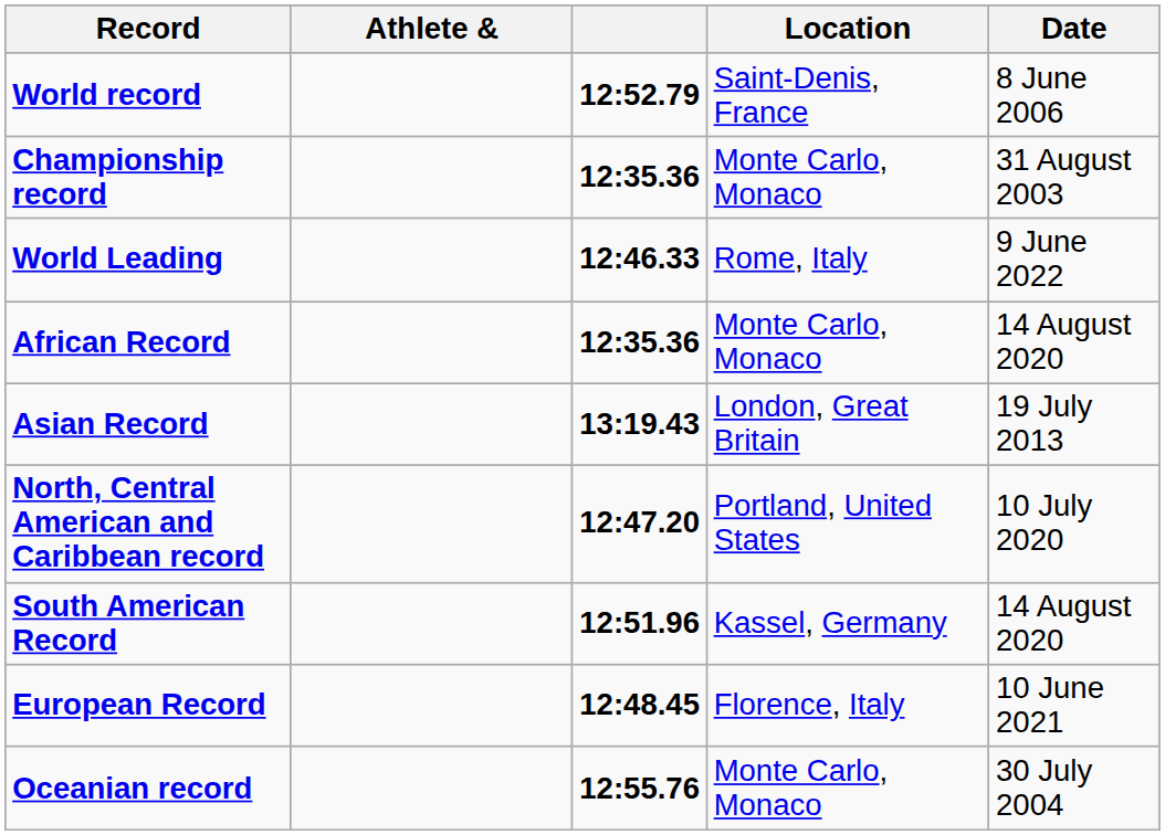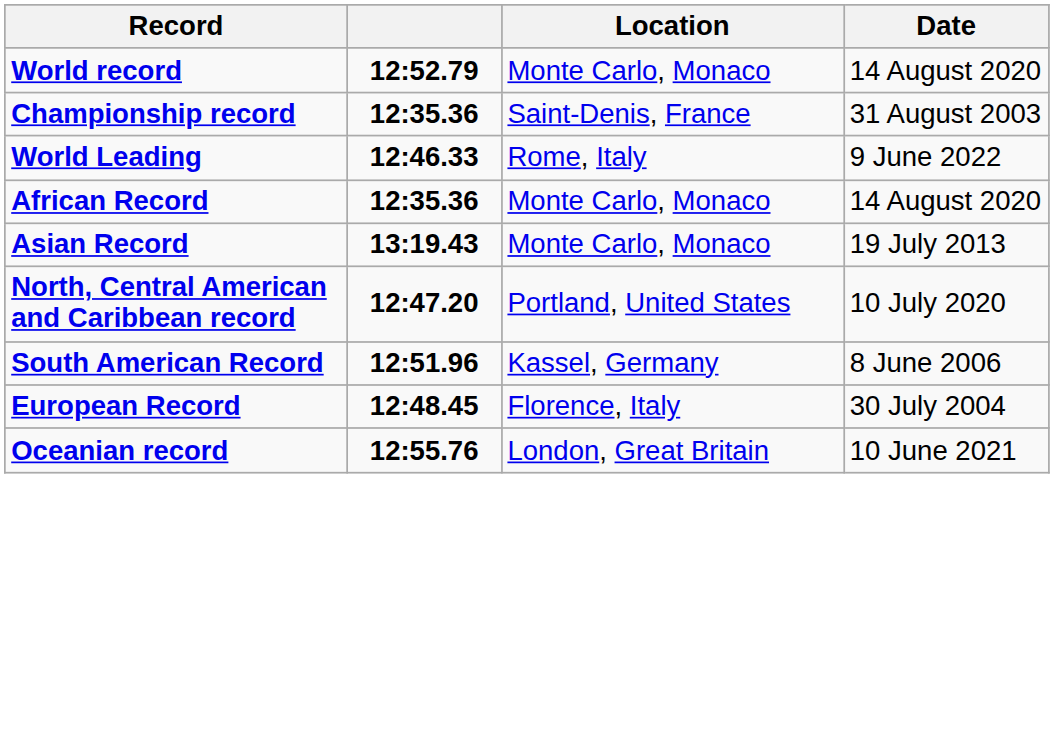 <table class="wikitable">
 <tr>
 <th width=25% align=center>Record</th>
-<th width=25% align=center>Athlete & </th>
 <th width=10% align=center></th>
 <th width=25% align=center>Location</th>
 <th width=15% align=center>Date</th>
 </tr>
 <tr>
 <td><strong><a href='#'>World record</a></strong></td>
-<td></td>
 <td align=center><strong>12:52.79</strong></td>
-<td><a href='#'>Saint-Denis</a>, <a href='#'>France</a></td>
-<td>8 June 2006</td>
+<td><a href='#'>Monte Carlo</a>, <a href='#'>Monaco</a></td>
+<td>14 August 2020</td>
 </tr>
 <tr>
 <td><strong><a href='#'>Championship record</a></strong></td>
-<td></td>
 <td align=center><strong>12:35.36</strong></td>
-<td><a href='#'>Monte Carlo</a>, <a href='#'>Monaco</a></td>
+<td><a href='#'>Saint-Denis</a>, <a href='#'>France</a></td>
 <td>31 August 2003</td>
 </tr>
 <tr>
 <td><strong><a href='#'>World Leading</a></strong></td>
-<td></td>
 <td align=center><strong>12:46.33</strong></td>
 <td><a href='#'>Rome</a>, <a href='#'>Italy</a></td>
 <td>9 June 2022</td>
 </tr>
 <tr>
 <td><strong><a href='#'>African Record</a></strong></td>
-<td></td>
 <td align=center><strong>12:35.36</strong></td>
 <td><a href='#'>Monte Carlo</a>, <a href='#'>Monaco</a></td>
 <td>14 August 2020</td>
 </tr>
 <tr>
 <td><strong><a href='#'>Asian Record</a></strong></td>
-<td></td>
 <td align=center><strong>13:19.43</strong></td>
-<td><a href='#'>London</a>, <a href='#'>Great Britain</a></td>
+<td><a href='#'>Monte Carlo</a>, <a href='#'>Monaco</a></td>
 <td>19 July 2013</td>
 </tr>
 <tr>
 <td><strong><a href='#'>North, Central American and Caribbean record</a></strong></td>
-<td></td>
 <td align=center><strong>12:47.20</strong></td>
 <td><a href='#'>Portland</a>, <a href='#'>United States</a></td>
 <td>10 July 2020</td>
 </tr>
 <tr>
 <td><strong><a href='#'>South American Record</a></strong></td>
-<td></td>
 <td align=center><strong>12:51.96</strong></td>
 <td><a href='#'>Kassel</a>, <a href='#'>Germany</a></td>
-<td>14 August 2020</td>
+<td>8 June 2006</td>
 </tr>
 <tr>
 <td><strong><a href='#'>European Record</a></strong></td>
-<td></td>
 <td align=center><strong>12:48.45</strong></td>
 <td><a href='#'>Florence</a>, <a href='#'>Italy</a></td>
-<td>10 June 2021</td>
+<td>30 July 2004</td>
 </tr>
 <tr>
 <td><strong><a href='#'>Oceanian record</a></strong></td>
-<td></td>
 <td align=center><strong>12:55.76</strong></td>
-<td><a href='#'>Monte Carlo</a>, <a href='#'>Monaco</a></td>
-<td>30 July 2004</td>
+<td><a href='#'>London</a>, <a href='#'>Great Britain</a></td>
+<td>10 June 2021</td>
 </tr>
 </table>
